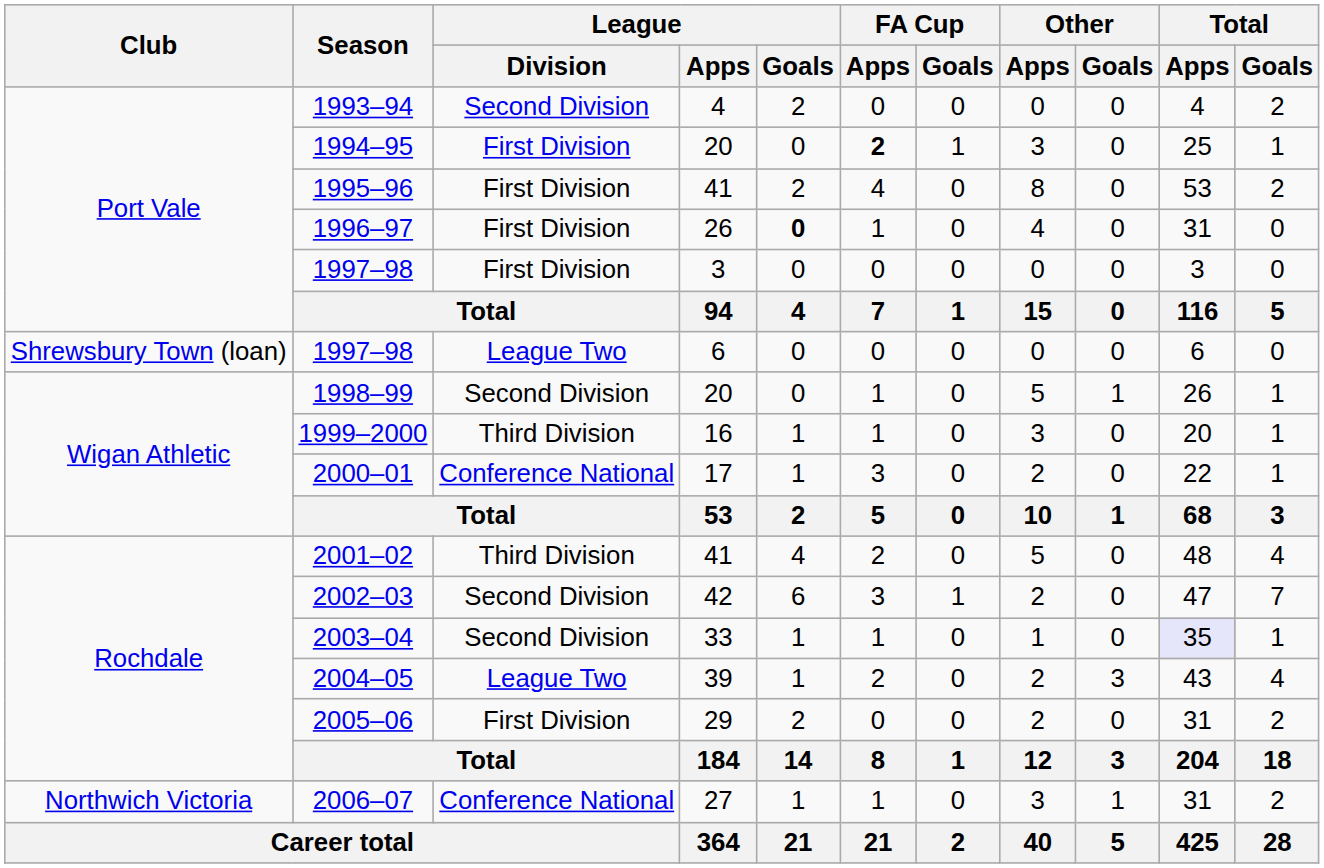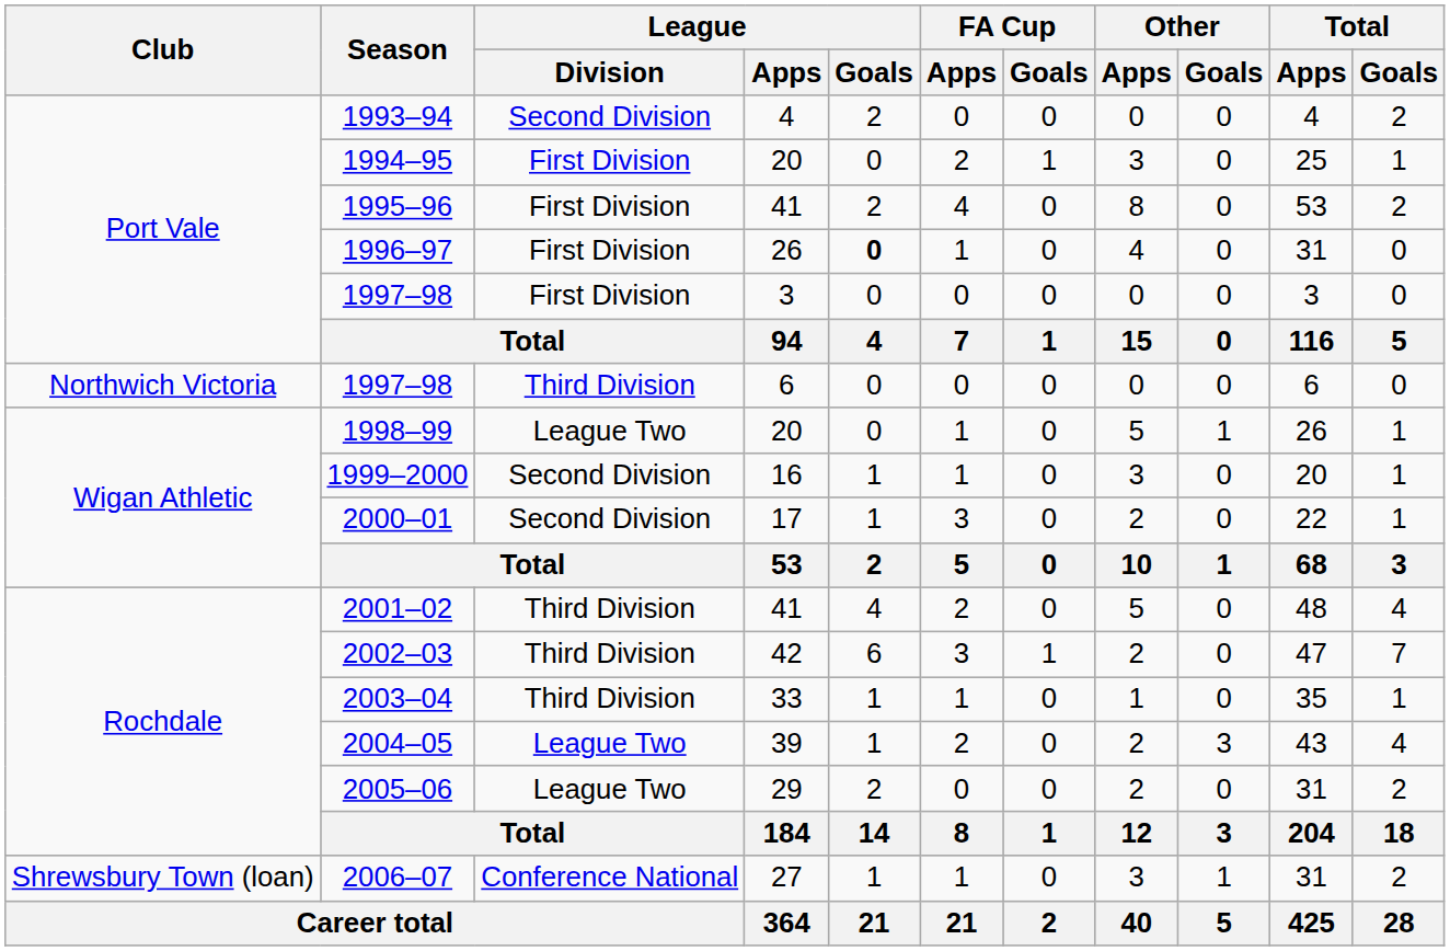 <table class="wikitable" style="text-align: center;">
 <tr>
 <th rowspan="2">Club</th>
 <th rowspan="2">Season</th>
 <th colspan="3">League</th>
 <th colspan="2">FA Cup</th>
 <th colspan="2">Other</th>
 <th colspan="2">Total</th>
 </tr>
 <tr>
 <th>Division</th>
 <th>Apps</th>
 <th>Goals</th>
 <th>Apps</th>
 <th>Goals</th>
 <th>Apps</th>
 <th>Goals</th>
 <th>Apps</th>
 <th>Goals</th>
 </tr>
 <tr>
 <td rowspan="6"><a href='#'>Port Vale</a></td>
 <td><a href='#'>1993–94</a></td>
 <td><a href='#'>Second Division</a></td>
 <td>4</td>
 <td>2</td>
 <td>0</td>
 <td>0</td>
 <td>0</td>
 <td>0</td>
 <td>4</td>
 <td>2</td>
 </tr>
 <tr>
 <td><a href='#'>1994–95</a></td>
 <td><a href='#'>First Division</a></td>
 <td>20</td>
 <td>0</td>
-<td><strong>2</strong></td>
+<td>2</td>
 <td>1</td>
 <td>3</td>
 <td>0</td>
 <td>25</td>
 <td>1</td>
 </tr>
 <tr>
 <td><a href='#'>1995–96</a></td>
 <td>First Division</td>
 <td>41</td>
 <td>2</td>
 <td>4</td>
 <td>0</td>
 <td>8</td>
 <td>0</td>
 <td>53</td>
 <td>2</td>
 </tr>
 <tr>
 <td><a href='#'>1996–97</a></td>
 <td>First Division</td>
 <td>26</td>
 <td><strong>0</strong></td>
 <td>1</td>
 <td>0</td>
 <td>4</td>
 <td>0</td>
 <td>31</td>
 <td>0</td>
 </tr>
 <tr>
 <td><a href='#'>1997–98</a></td>
 <td>First Division</td>
 <td>3</td>
 <td>0</td>
 <td>0</td>
 <td>0</td>
 <td>0</td>
 <td>0</td>
 <td>3</td>
 <td>0</td>
 </tr>
 <tr>
 <th colspan="2">Total</th>
 <th>94</th>
 <th>4</th>
 <th>7</th>
 <th>1</th>
 <th>15</th>
 <th>0</th>
 <th>116</th>
 <th>5</th>
 </tr>
 <tr>
-<td><a href='#'>Shrewsbury Town</a> (loan)</td>
+<td><a href='#'>Northwich Victoria</a></td>
 <td><a href='#'>1997–98</a></td>
-<td><a href='#'>League Two</a></td>
+<td><a href='#'>Third Division</a></td>
 <td>6</td>
 <td>0</td>
 <td>0</td>
 <td>0</td>
 <td>0</td>
 <td>0</td>
 <td>6</td>
 <td>0</td>
 </tr>
 <tr>
 <td rowspan="4"><a href='#'>Wigan Athletic</a></td>
 <td><a href='#'>1998–99</a></td>
-<td>Second Division</td>
+<td>League Two</td>
 <td>20</td>
 <td>0</td>
 <td>1</td>
 <td>0</td>
 <td>5</td>
 <td>1</td>
 <td>26</td>
 <td>1</td>
 </tr>
 <tr>
 <td><a href='#'>1999–2000</a></td>
-<td>Third Division</td>
+<td>Second Division</td>
 <td>16</td>
 <td>1</td>
 <td>1</td>
 <td>0</td>
 <td>3</td>
 <td>0</td>
 <td>20</td>
 <td>1</td>
 </tr>
 <tr>
 <td><a href='#'>2000–01</a></td>
-<td><a href='#'>Conference National</a></td>
+<td>Second Division</td>
 <td>17</td>
 <td>1</td>
 <td>3</td>
 <td>0</td>
 <td>2</td>
 <td>0</td>
 <td>22</td>
 <td>1</td>
 </tr>
 <tr>
 <th colspan="2">Total</th>
 <th>53</th>
 <th>2</th>
 <th>5</th>
 <th>0</th>
 <th>10</th>
 <th>1</th>
 <th>68</th>
 <th>3</th>
 </tr>
 <tr>
 <td rowspan="6"><a href='#'>Rochdale</a></td>
 <td><a href='#'>2001–02</a></td>
 <td>Third Division</td>
 <td>41</td>
 <td>4</td>
 <td>2</td>
 <td>0</td>
 <td>5</td>
 <td>0</td>
 <td>48</td>
 <td>4</td>
 </tr>
 <tr>
 <td><a href='#'>2002–03</a></td>
-<td>Second Division</td>
+<td>Third Division</td>
 <td>42</td>
 <td>6</td>
 <td>3</td>
 <td>1</td>
 <td>2</td>
 <td>0</td>
 <td>47</td>
 <td>7</td>
 </tr>
 <tr>
 <td><a href='#'>2003–04</a></td>
-<td>Second Division</td>
+<td>Third Division</td>
 <td>33</td>
 <td>1</td>
 <td>1</td>
 <td>0</td>
 <td>1</td>
 <td>0</td>
-<td style="background: lavender;">35</td>
+<td>35</td>
 <td>1</td>
 </tr>
 <tr>
 <td><a href='#'>2004–05</a></td>
 <td><a href='#'>League Two</a></td>
 <td>39</td>
 <td>1</td>
 <td>2</td>
 <td>0</td>
 <td>2</td>
 <td>3</td>
 <td>43</td>
 <td>4</td>
 </tr>
 <tr>
 <td><a href='#'>2005–06</a></td>
-<td>First Division</td>
+<td>League Two</td>
 <td>29</td>
 <td>2</td>
 <td>0</td>
 <td>0</td>
 <td>2</td>
 <td>0</td>
 <td>31</td>
 <td>2</td>
 </tr>
 <tr>
 <th colspan="2">Total</th>
 <th>184</th>
 <th>14</th>
 <th>8</th>
 <th>1</th>
 <th>12</th>
 <th>3</th>
 <th>204</th>
 <th>18</th>
 </tr>
 <tr>
-<td><a href='#'>Northwich Victoria</a></td>
+<td><a href='#'>Shrewsbury Town</a> (loan)</td>
 <td><a href='#'>2006–07</a></td>
 <td><a href='#'>Conference National</a></td>
 <td>27</td>
 <td>1</td>
 <td>1</td>
 <td>0</td>
 <td>3</td>
 <td>1</td>
 <td>31</td>
 <td>2</td>
 </tr>
 <tr>
 <th colspan="3">Career total</th>
 <th>364</th>
 <th>21</th>
 <th>21</th>
 <th>2</th>
 <th>40</th>
 <th>5</th>
 <th>425</th>
 <th>28</th>
 </tr>
 </table>
